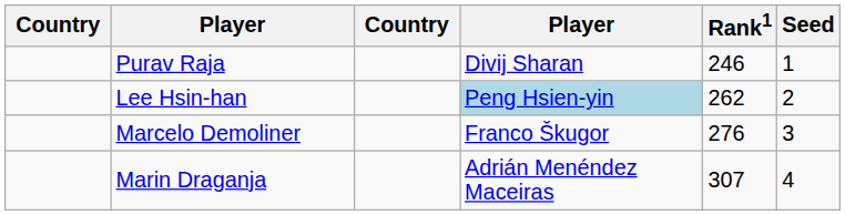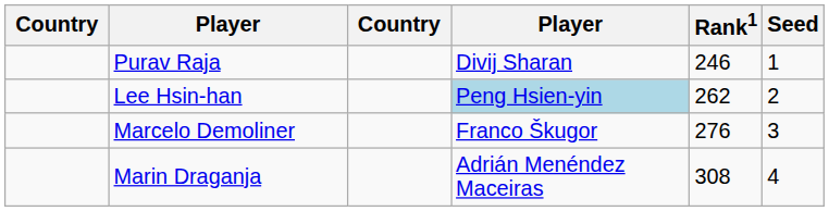 <table class="sortable wikitable">
 <tr>
 <th width="70">Country</th>
 <th width="175">Player</th>
 <th width="70">Country</th>
 <th width="175">Player</th>
 <th>Rank<sup>1</sup></th>
 <th>Seed</th>
 </tr>
 <tr>
 <td></td>
 <td><a href='#'>Purav Raja</a></td>
 <td></td>
 <td><a href='#'>Divij Sharan</a></td>
 <td>246</td>
 <td>1</td>
 </tr>
 <tr>
 <td></td>
 <td><a href='#'>Lee Hsin-han</a></td>
 <td></td>
 <td style="background: lightblue;"><a href='#'>Peng Hsien-yin</a></td>
 <td>262</td>
 <td>2</td>
 </tr>
 <tr>
 <td></td>
 <td><a href='#'>Marcelo Demoliner</a></td>
 <td></td>
 <td><a href='#'>Franco Škugor</a></td>
 <td>276</td>
 <td>3</td>
 </tr>
 <tr>
 <td></td>
 <td><a href='#'>Marin Draganja</a></td>
 <td></td>
 <td><a href='#'>Adrián Menéndez Maceiras</a></td>
-<td>307</td>
+<td>308</td>
 <td>4</td>
 </tr>
 </table>
